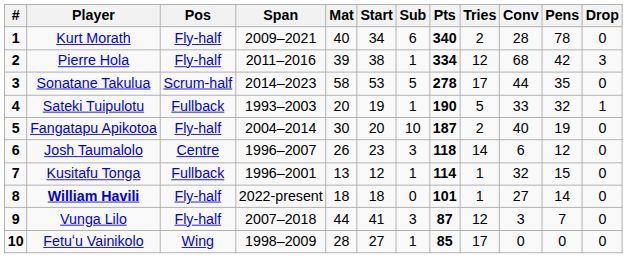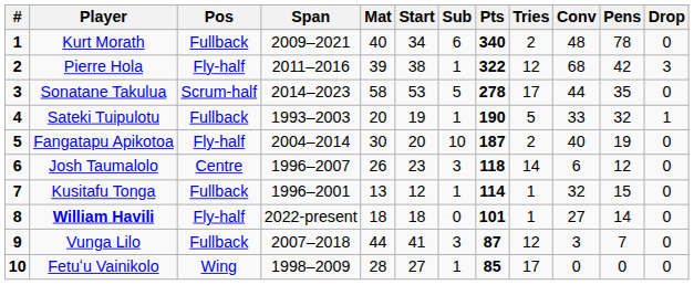 <table class="wikitable" style="text-align:center;">
 <tr>
 <th>#</th>
 <th>Player</th>
 <th>Pos</th>
 <th>Span</th>
 <th>Mat</th>
 <th>Start</th>
 <th>Sub</th>
 <th>Pts</th>
 <th>Tries</th>
 <th>Conv</th>
 <th>Pens</th>
 <th>Drop</th>
 </tr>
 <tr>
 <td><strong>1</strong></td>
 <td><a href='#'>Kurt Morath</a></td>
-<td><a href='#'>Fly-half</a></td>
+<td><a href='#'>Fullback</a></td>
 <td>2009–2021</td>
 <td>40</td>
 <td>34</td>
 <td>6</td>
 <td><strong>340</strong></td>
 <td>2</td>
-<td>28</td>
+<td>48</td>
 <td>78</td>
 <td>0</td>
 </tr>
 <tr>
 <td><strong>2</strong></td>
 <td><a href='#'>Pierre Hola</a></td>
 <td><a href='#'>Fly-half</a></td>
 <td>2011–2016</td>
 <td>39</td>
 <td>38</td>
 <td>1</td>
-<td><strong>334</strong></td>
+<td><strong>322</strong></td>
 <td>12</td>
 <td>68</td>
 <td>42</td>
 <td>3</td>
 </tr>
 <tr>
 <td><strong>3</strong></td>
 <td><a href='#'>Sonatane Takulua</a></td>
 <td><a href='#'>Scrum-half</a></td>
 <td>2014–2023</td>
 <td>58</td>
 <td>53</td>
 <td>5</td>
 <td><strong>278</strong></td>
 <td>17</td>
 <td>44</td>
 <td>35</td>
 <td>0</td>
 </tr>
 <tr>
 <td><strong>4</strong></td>
 <td><a href='#'>Sateki Tuipulotu</a></td>
 <td><a href='#'>Fullback</a></td>
 <td>1993–2003</td>
 <td>20</td>
 <td>19</td>
 <td>1</td>
 <td><strong>190</strong></td>
 <td>5</td>
 <td>33</td>
 <td>32</td>
 <td>1</td>
 </tr>
 <tr>
 <td><strong>5</strong></td>
 <td><a href='#'>Fangatapu Apikotoa</a></td>
 <td><a href='#'>Fly-half</a></td>
 <td>2004–2014</td>
 <td>30</td>
 <td>20</td>
 <td>10</td>
 <td><strong>187</strong></td>
 <td>2</td>
 <td>40</td>
 <td>19</td>
 <td>0</td>
 </tr>
 <tr>
 <td><strong>6</strong></td>
 <td><a href='#'>Josh Taumalolo</a></td>
 <td><a href='#'>Centre</a></td>
 <td>1996–2007</td>
 <td>26</td>
 <td>23</td>
 <td>3</td>
 <td><strong>118</strong></td>
 <td>14</td>
 <td>6</td>
 <td>12</td>
 <td>0</td>
 </tr>
 <tr>
 <td><strong>7</strong></td>
 <td><a href='#'>Kusitafu Tonga</a></td>
 <td><a href='#'>Fullback</a></td>
 <td>1996–2001</td>
 <td>13</td>
 <td>12</td>
 <td>1</td>
 <td><strong>114</strong></td>
 <td>1</td>
 <td>32</td>
 <td>15</td>
 <td>0</td>
 </tr>
 <tr>
 <td><strong>8</strong></td>
 <td><strong><a href='#'>William Havili</a></strong></td>
 <td><a href='#'>Fly-half</a></td>
 <td>2022-present</td>
 <td>18</td>
 <td>18</td>
 <td>0</td>
 <td><strong>101</strong></td>
 <td>1</td>
 <td>27</td>
 <td>14</td>
 <td>0</td>
 </tr>
 <tr>
 <td><strong>9</strong></td>
 <td><a href='#'>Vunga Lilo</a></td>
-<td><a href='#'>Fly-half</a></td>
+<td><a href='#'>Fullback</a></td>
 <td>2007–2018</td>
 <td>44</td>
 <td>41</td>
 <td>3</td>
 <td><strong>87</strong></td>
 <td>12</td>
 <td>3</td>
 <td>7</td>
 <td>0</td>
 </tr>
 <tr>
 <td><strong>10</strong></td>
 <td><a href='#'>Fetuʻu Vainikolo</a></td>
 <td><a href='#'>Wing</a></td>
 <td>1998–2009</td>
 <td>28</td>
 <td>27</td>
 <td>1</td>
 <td><strong>85</strong></td>
 <td>17</td>
 <td>0</td>
 <td>0</td>
 <td>0</td>
 </tr>
 </table>
